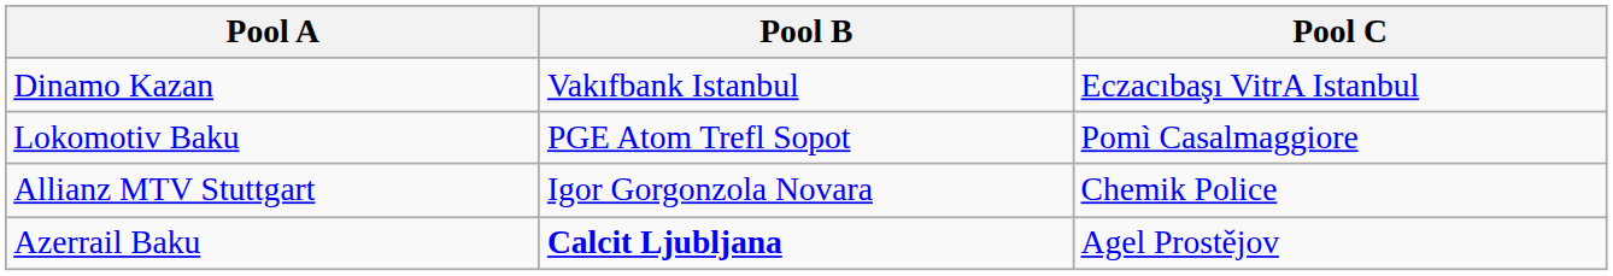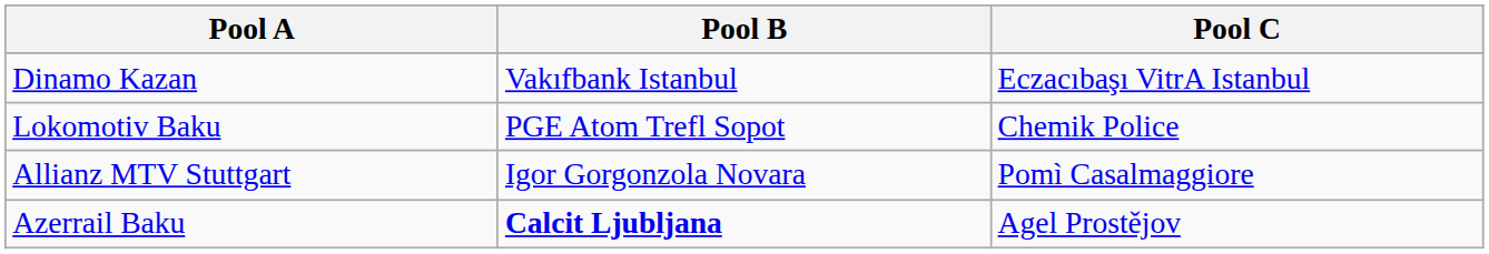 <table class="wikitable">
 <tr>
 <th width=250>Pool A</th>
 <th width=250>Pool B</th>
 <th width=250>Pool C</th>
 </tr>
 <tr>
 <td> <a href='#'>Dinamo Kazan</a></td>
 <td> <a href='#'>Vakıfbank Istanbul</a></td>
 <td> <a href='#'>Eczacıbaşı VitrA Istanbul</a></td>
 </tr>
 <tr>
 <td> <a href='#'>Lokomotiv Baku</a></td>
 <td> <a href='#'>PGE Atom Trefl Sopot</a></td>
-<td> <a href='#'>Pomì Casalmaggiore</a></td>
+<td> <a href='#'>Chemik Police</a></td>
 </tr>
 <tr>
 <td> <a href='#'>Allianz MTV Stuttgart</a></td>
 <td> <a href='#'>Igor Gorgonzola Novara</a></td>
-<td> <a href='#'>Chemik Police</a></td>
+<td> <a href='#'>Pomì Casalmaggiore</a></td>
 </tr>
 <tr>
 <td> <a href='#'>Azerrail Baku</a></td>
 <td><strong> <a href='#'>Calcit Ljubljana</a></strong></td>
 <td> <a href='#'>Agel Prostějov</a></td>
 </tr>
 </table>
